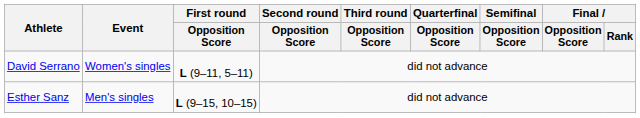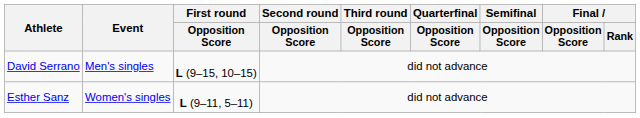 <table class="wikitable" style="font-size:90%">
 <tr>
 <th rowspan=2>Athlete</th>
 <th rowspan=2>Event</th>
 <th>First round</th>
 <th>Second round</th>
 <th>Third round</th>
 <th>Quarterfinal</th>
 <th>Semifinal</th>
 <th colspan=2>Final / </th>
 </tr>
 <tr style="font-size:95%">
 <th>Opposition<br>Score</th>
 <th>Opposition<br>Score</th>
 <th>Opposition<br>Score</th>
 <th>Opposition<br>Score</th>
 <th>Opposition<br>Score</th>
 <th>Opposition<br>Score</th>
 <th>Rank</th>
 </tr>
 <tr align=center>
 <td align=left><a href='#'>David Serrano</a></td>
+<td align=left><a href='#'>Men's singles</a></td>
+<td><br><strong>L</strong> (9–15, 10–15)</td>
+<td colspan=6>did not advance</td>
+</tr>
+<tr align=center>
+<td align=left><a href='#'>Esther Sanz</a></td>
 <td align=left><a href='#'>Women's singles</a></td>
 <td><br><strong>L</strong> (9–11, 5–11)</td>
 <td colspan=6>did not advance</td>
 </tr>
-<tr align=center>
-<td align=left><a href='#'>Esther Sanz</a></td>
-<td align=left><a href='#'>Men's singles</a></td>
-<td><br><strong>L</strong> (9–15, 10–15)</td>
-<td colspan=6>did not advance</td>
-</tr>
 </table>
